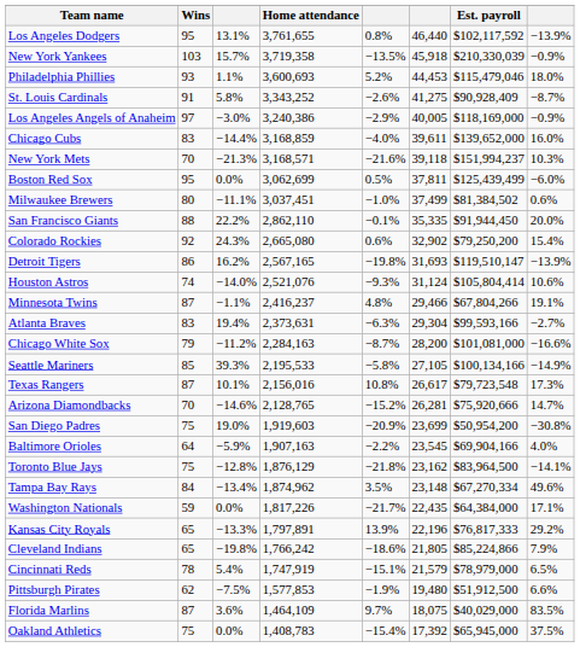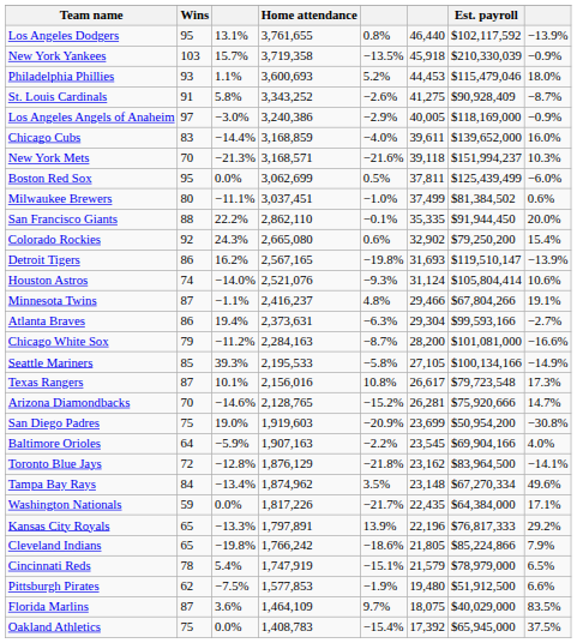 <table class="wikitable sortable">
 <tr style="text-align:center; font-size:larger;">
 </tr>
 <tr>
 <th>Team name</th>
 <th>Wins</th>
 <th></th>
 <th>Home attendance</th>
 <th></th>
 <th></th>
 <th>Est. payroll</th>
 <th></th>
 </tr>
 <tr>
 <td><a href='#'>Los Angeles Dodgers</a></td>
 <td>95</td>
 <td>13.1%</td>
 <td>3,761,655</td>
 <td>0.8%</td>
 <td>46,440</td>
 <td>$102,117,592</td>
 <td>−13.9%</td>
 </tr>
 <tr>
 <td><a href='#'>New York Yankees</a></td>
 <td>103</td>
 <td>15.7%</td>
 <td>3,719,358</td>
 <td>−13.5%</td>
 <td>45,918</td>
 <td>$210,330,039</td>
 <td>−0.9%</td>
 </tr>
 <tr>
 <td><a href='#'>Philadelphia Phillies</a></td>
 <td>93</td>
 <td>1.1%</td>
 <td>3,600,693</td>
 <td>5.2%</td>
 <td>44,453</td>
 <td>$115,479,046</td>
 <td>18.0%</td>
 </tr>
 <tr>
 <td><a href='#'>St. Louis Cardinals</a></td>
 <td>91</td>
 <td>5.8%</td>
 <td>3,343,252</td>
 <td>−2.6%</td>
 <td>41,275</td>
 <td>$90,928,409</td>
 <td>−8.7%</td>
 </tr>
 <tr>
 <td><a href='#'>Los Angeles Angels of Anaheim</a></td>
 <td>97</td>
 <td>−3.0%</td>
 <td>3,240,386</td>
 <td>−2.9%</td>
 <td>40,005</td>
 <td>$118,169,000</td>
 <td>−0.9%</td>
 </tr>
 <tr>
 <td><a href='#'>Chicago Cubs</a></td>
 <td>83</td>
 <td>−14.4%</td>
 <td>3,168,859</td>
 <td>−4.0%</td>
 <td>39,611</td>
 <td>$139,652,000</td>
 <td>16.0%</td>
 </tr>
 <tr>
 <td><a href='#'>New York Mets</a></td>
 <td>70</td>
 <td>−21.3%</td>
 <td>3,168,571</td>
 <td>−21.6%</td>
 <td>39,118</td>
 <td>$151,994,237</td>
 <td>10.3%</td>
 </tr>
 <tr>
 <td><a href='#'>Boston Red Sox</a></td>
 <td>95</td>
 <td>0.0%</td>
 <td>3,062,699</td>
 <td>0.5%</td>
 <td>37,811</td>
 <td>$125,439,499</td>
 <td>−6.0%</td>
 </tr>
 <tr>
 <td><a href='#'>Milwaukee Brewers</a></td>
 <td>80</td>
 <td>−11.1%</td>
 <td>3,037,451</td>
 <td>−1.0%</td>
 <td>37,499</td>
 <td>$81,384,502</td>
 <td>0.6%</td>
 </tr>
 <tr>
 <td><a href='#'>San Francisco Giants</a></td>
 <td>88</td>
 <td>22.2%</td>
 <td>2,862,110</td>
 <td>−0.1%</td>
 <td>35,335</td>
 <td>$91,944,450</td>
 <td>20.0%</td>
 </tr>
 <tr>
 <td><a href='#'>Colorado Rockies</a></td>
 <td>92</td>
 <td>24.3%</td>
 <td>2,665,080</td>
 <td>0.6%</td>
 <td>32,902</td>
 <td>$79,250,200</td>
 <td>15.4%</td>
 </tr>
 <tr>
 <td><a href='#'>Detroit Tigers</a></td>
 <td>86</td>
 <td>16.2%</td>
 <td>2,567,165</td>
 <td>−19.8%</td>
 <td>31,693</td>
 <td>$119,510,147</td>
 <td>−13.9%</td>
 </tr>
 <tr>
 <td><a href='#'>Houston Astros</a></td>
 <td>74</td>
 <td>−14.0%</td>
 <td>2,521,076</td>
 <td>−9.3%</td>
 <td>31,124</td>
 <td>$105,804,414</td>
 <td>10.6%</td>
 </tr>
 <tr>
 <td><a href='#'>Minnesota Twins</a></td>
 <td>87</td>
 <td>−1.1%</td>
 <td>2,416,237</td>
 <td>4.8%</td>
 <td>29,466</td>
 <td>$67,804,266</td>
 <td>19.1%</td>
 </tr>
 <tr>
 <td><a href='#'>Atlanta Braves</a></td>
-<td>83</td>
+<td>86</td>
 <td>19.4%</td>
 <td>2,373,631</td>
 <td>−6.3%</td>
 <td>29,304</td>
 <td>$99,593,166</td>
 <td>−2.7%</td>
 </tr>
 <tr>
 <td><a href='#'>Chicago White Sox</a></td>
 <td>79</td>
 <td>−11.2%</td>
 <td>2,284,163</td>
 <td>−8.7%</td>
 <td>28,200</td>
 <td>$101,081,000</td>
 <td>−16.6%</td>
 </tr>
 <tr>
 <td><a href='#'>Seattle Mariners</a></td>
 <td>85</td>
 <td>39.3%</td>
 <td>2,195,533</td>
 <td>−5.8%</td>
 <td>27,105</td>
 <td>$100,134,166</td>
 <td>−14.9%</td>
 </tr>
 <tr>
 <td><a href='#'>Texas Rangers</a></td>
 <td>87</td>
 <td>10.1%</td>
 <td>2,156,016</td>
 <td>10.8%</td>
 <td>26,617</td>
 <td>$79,723,548</td>
 <td>17.3%</td>
 </tr>
 <tr>
 <td><a href='#'>Arizona Diamondbacks</a></td>
 <td>70</td>
 <td>−14.6%</td>
 <td>2,128,765</td>
 <td>−15.2%</td>
 <td>26,281</td>
 <td>$75,920,666</td>
 <td>14.7%</td>
 </tr>
 <tr>
 <td><a href='#'>San Diego Padres</a></td>
 <td>75</td>
 <td>19.0%</td>
 <td>1,919,603</td>
 <td>−20.9%</td>
 <td>23,699</td>
 <td>$50,954,200</td>
 <td>−30.8%</td>
 </tr>
 <tr>
 <td><a href='#'>Baltimore Orioles</a></td>
 <td>64</td>
 <td>−5.9%</td>
 <td>1,907,163</td>
 <td>−2.2%</td>
 <td>23,545</td>
 <td>$69,904,166</td>
 <td>4.0%</td>
 </tr>
 <tr>
 <td><a href='#'>Toronto Blue Jays</a></td>
-<td>75</td>
+<td>72</td>
 <td>−12.8%</td>
 <td>1,876,129</td>
 <td>−21.8%</td>
 <td>23,162</td>
 <td>$83,964,500</td>
 <td>−14.1%</td>
 </tr>
 <tr>
 <td><a href='#'>Tampa Bay Rays</a></td>
 <td>84</td>
 <td>−13.4%</td>
 <td>1,874,962</td>
 <td>3.5%</td>
 <td>23,148</td>
 <td>$67,270,334</td>
 <td>49.6%</td>
 </tr>
 <tr>
 <td><a href='#'>Washington Nationals</a></td>
 <td>59</td>
 <td>0.0%</td>
 <td>1,817,226</td>
 <td>−21.7%</td>
 <td>22,435</td>
 <td>$64,384,000</td>
 <td>17.1%</td>
 </tr>
 <tr>
 <td><a href='#'>Kansas City Royals</a></td>
 <td>65</td>
 <td>−13.3%</td>
 <td>1,797,891</td>
 <td>13.9%</td>
 <td>22,196</td>
 <td>$76,817,333</td>
 <td>29.2%</td>
 </tr>
 <tr>
 <td><a href='#'>Cleveland Indians</a></td>
 <td>65</td>
 <td>−19.8%</td>
 <td>1,766,242</td>
 <td>−18.6%</td>
 <td>21,805</td>
 <td>$85,224,866</td>
 <td>7.9%</td>
 </tr>
 <tr>
 <td><a href='#'>Cincinnati Reds</a></td>
 <td>78</td>
 <td>5.4%</td>
 <td>1,747,919</td>
 <td>−15.1%</td>
 <td>21,579</td>
 <td>$78,979,000</td>
 <td>6.5%</td>
 </tr>
 <tr>
 <td><a href='#'>Pittsburgh Pirates</a></td>
 <td>62</td>
 <td>−7.5%</td>
 <td>1,577,853</td>
 <td>−1.9%</td>
 <td>19,480</td>
 <td>$51,912,500</td>
 <td>6.6%</td>
 </tr>
 <tr>
 <td><a href='#'>Florida Marlins</a></td>
 <td>87</td>
 <td>3.6%</td>
 <td>1,464,109</td>
 <td>9.7%</td>
 <td>18,075</td>
 <td>$40,029,000</td>
 <td>83.5%</td>
 </tr>
 <tr>
 <td><a href='#'>Oakland Athletics</a></td>
 <td>75</td>
 <td>0.0%</td>
 <td>1,408,783</td>
 <td>−15.4%</td>
 <td>17,392</td>
 <td>$65,945,000</td>
 <td>37.5%</td>
 </tr>
 </table>
